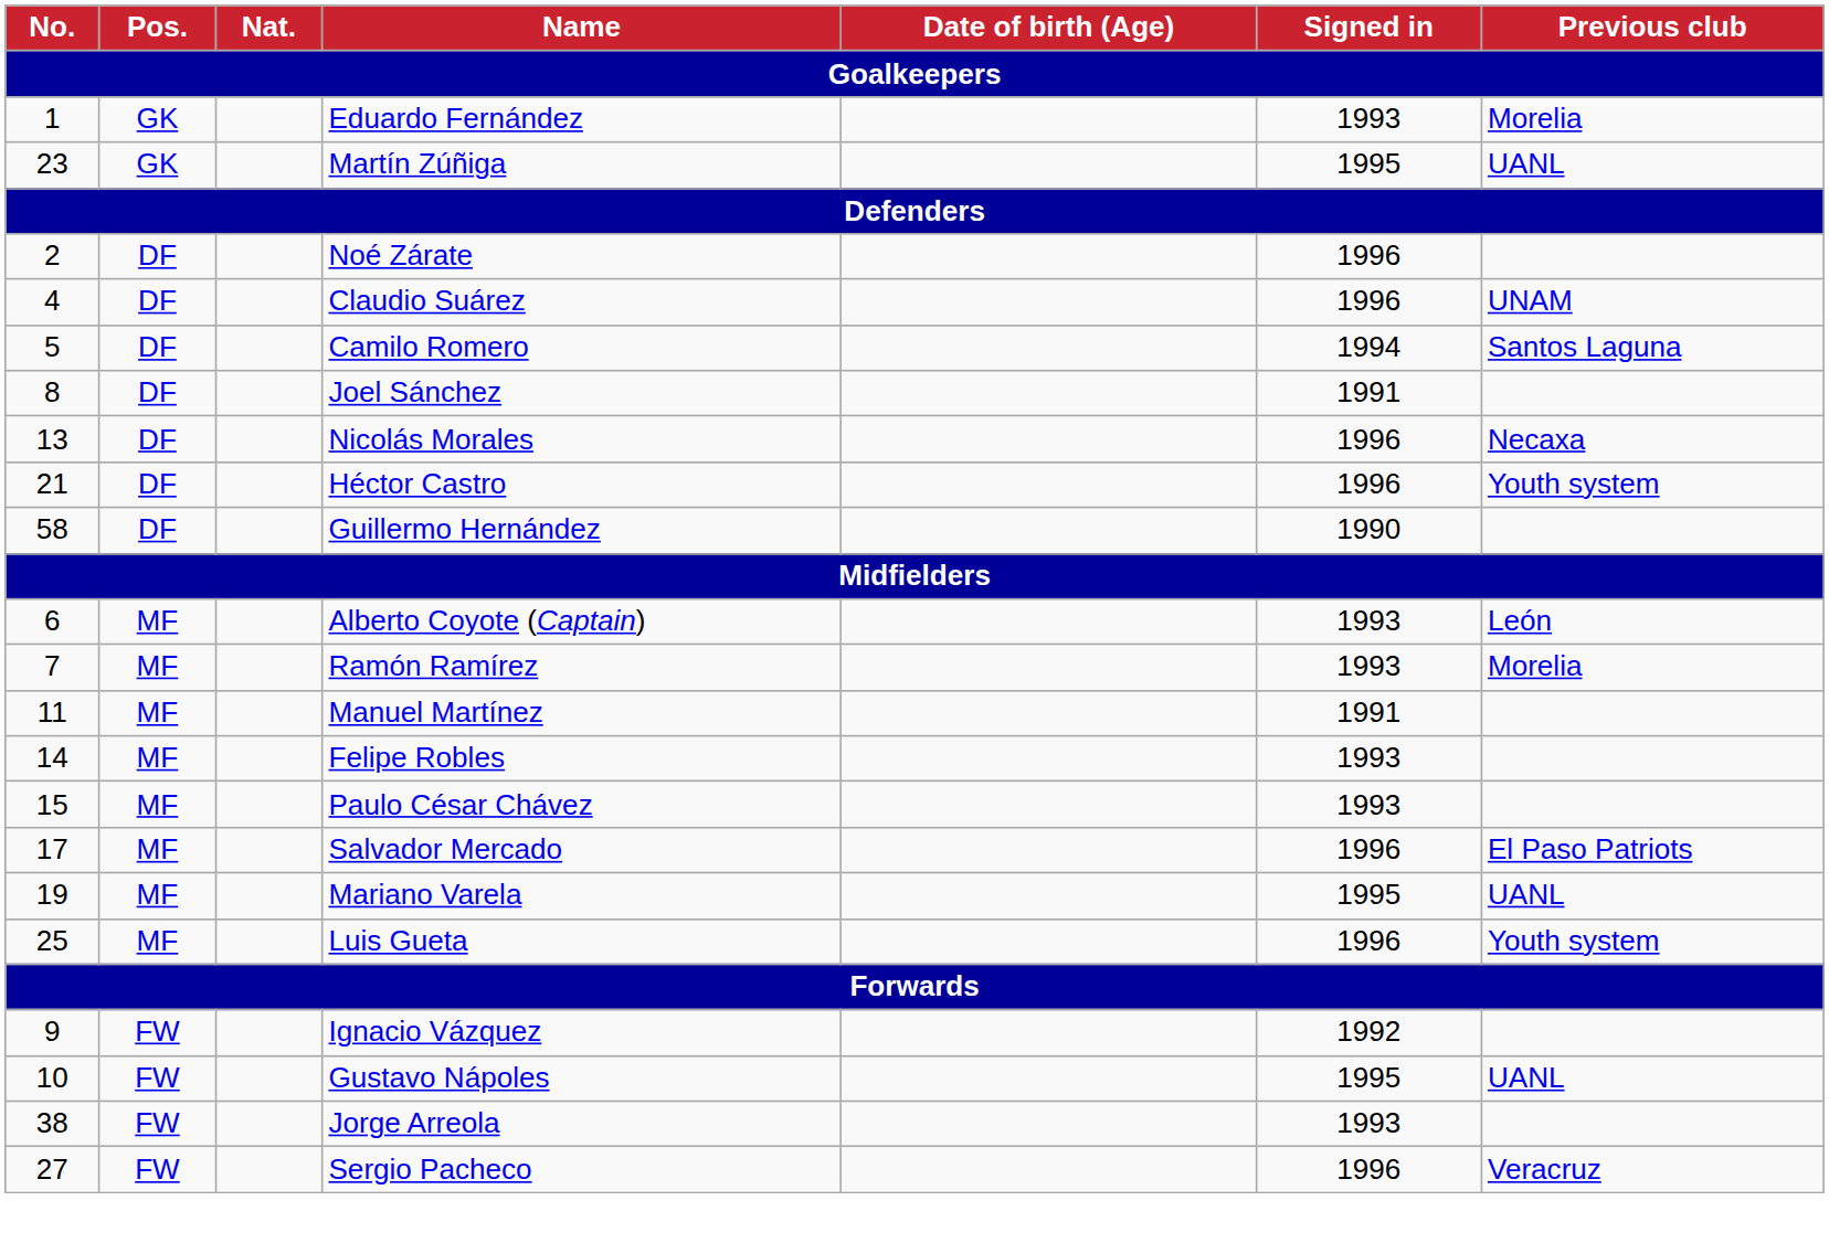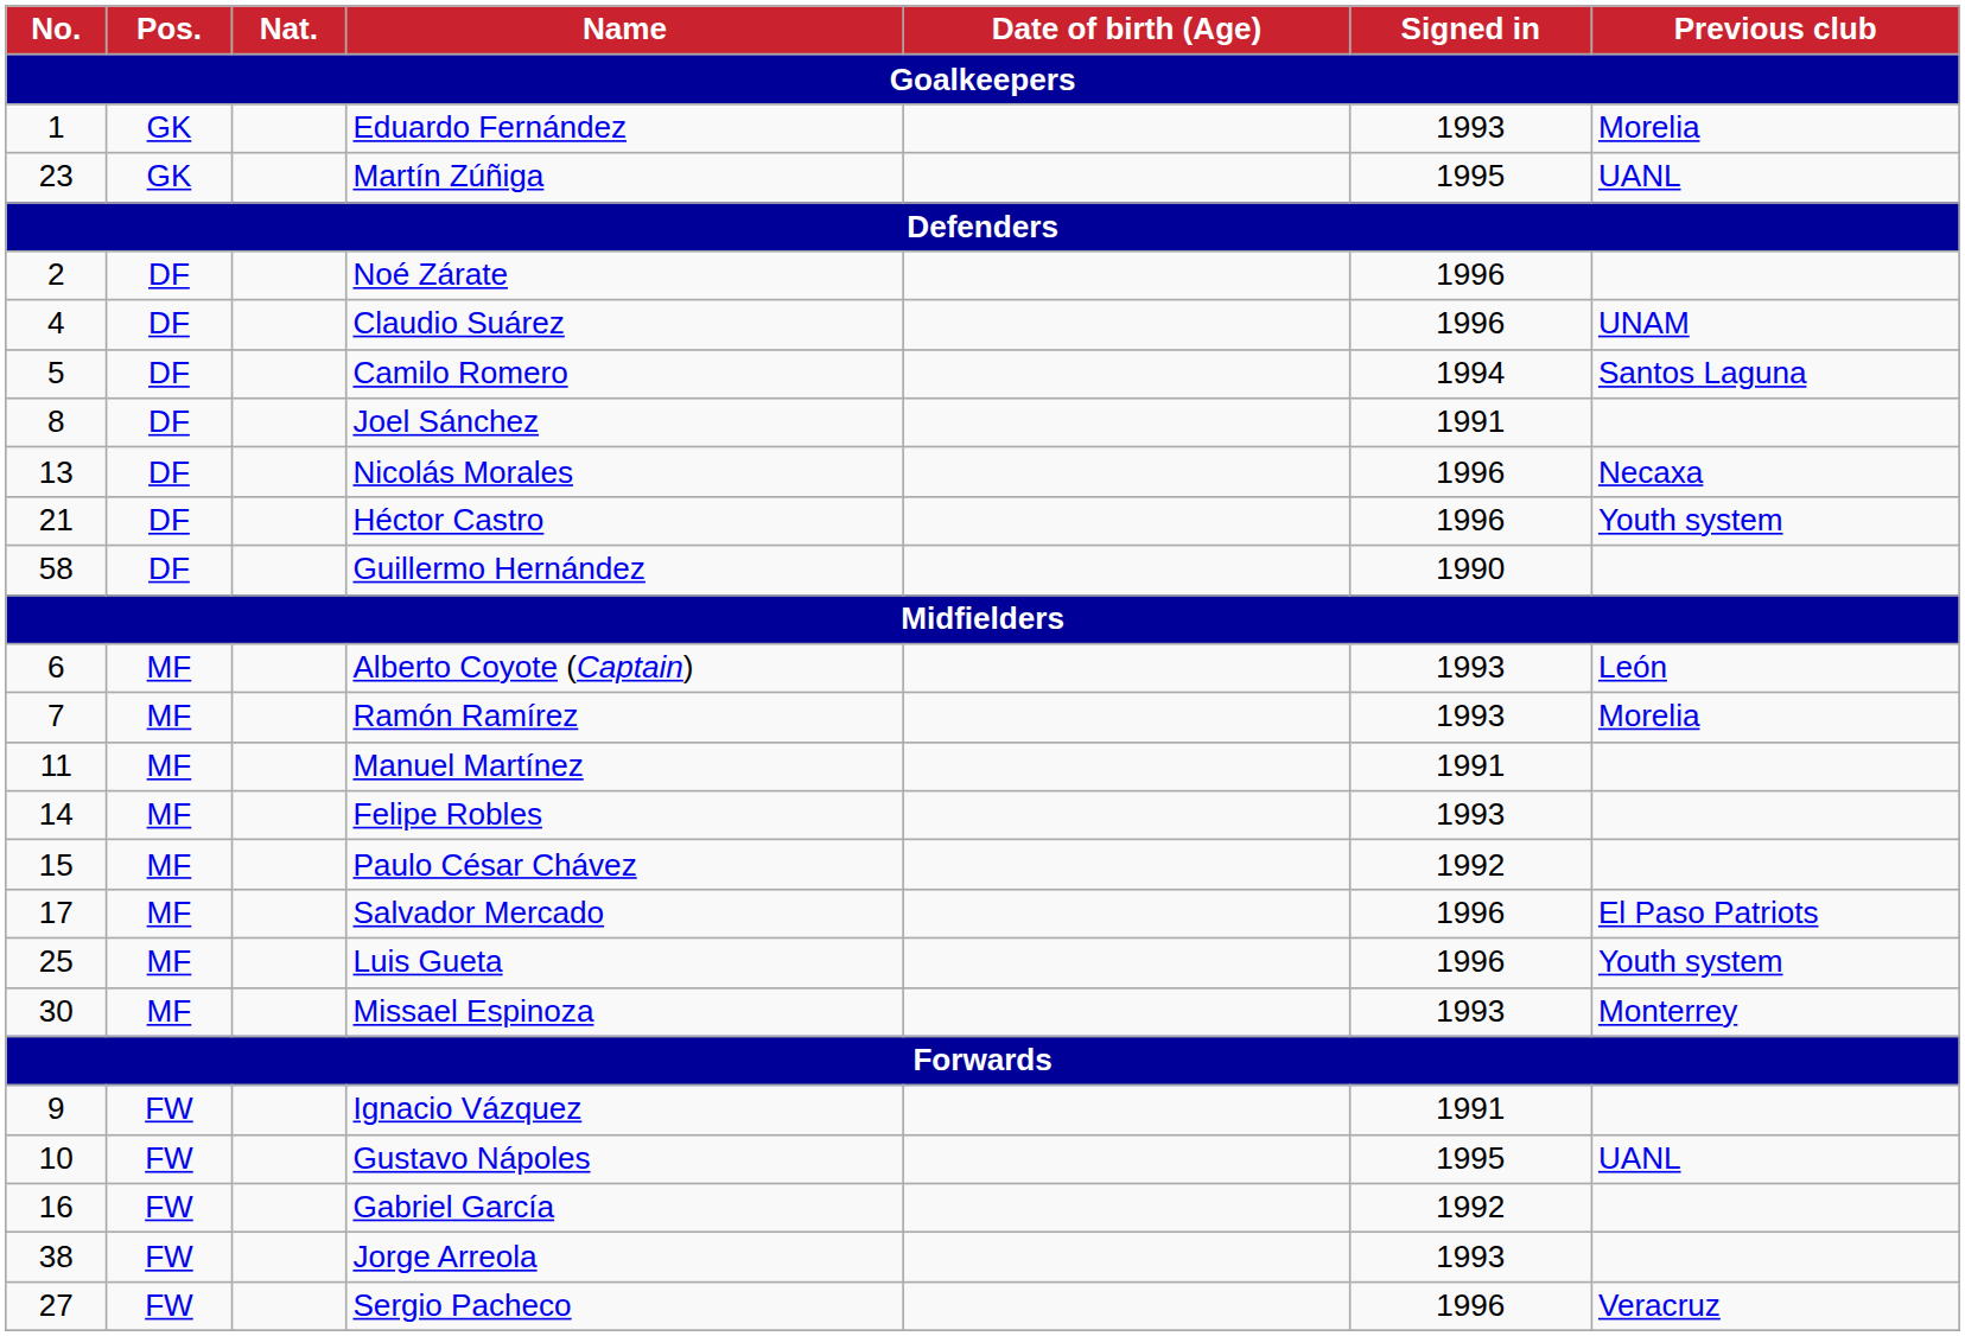 <table class="wikitable" style="text-align:center; font-size:100%;width:80%;">
 <tr>
 <th style="background:#CA222F; color:white; text-align:center;">No.</th>
 <th style="background:#CA222F; color:white; text-align:center;">Pos.</th>
 <th style="background:#CA222F; color:white; text-align:center;">Nat.</th>
 <th style="background:#CA222F; color:white; text-align:center;">Name</th>
 <th style="background:#CA222F; color:white; text-align:center;">Date of birth (Age)</th>
 <th style="background:#CA222F; color:white; text-align:center;">Signed in</th>
 <th style="background:#CA222F; color:white; text-align:center;">Previous club</th>
 </tr>
 <tr>
 <th colspan="7" style="background:#000099; color:white; text-align:center">Goalkeepers</th>
 </tr>
 <tr>
 <td>1</td>
 <td><a href='#'>GK</a></td>
 <td></td>
 <td align=left><a href='#'>Eduardo Fernández</a></td>
 <td></td>
 <td>1993</td>
 <td align=left> <a href='#'>Morelia</a></td>
 </tr>
 <tr>
 <td>23</td>
 <td><a href='#'>GK</a></td>
 <td></td>
 <td align=left><a href='#'>Martín Zúñiga</a></td>
 <td></td>
 <td>1995</td>
 <td align=left> <a href='#'>UANL</a></td>
 </tr>
 <tr>
 <th colspan="7" style="background:#000099; color:white; text-align:center">Defenders</th>
 </tr>
 <tr>
 <td>2</td>
 <td><a href='#'>DF</a></td>
 <td></td>
 <td align=left><a href='#'>Noé Zárate</a></td>
 <td></td>
 <td>1996</td>
 <td align=left></td>
 </tr>
 <tr>
 <td>4</td>
 <td><a href='#'>DF</a></td>
 <td></td>
 <td align=left><a href='#'>Claudio Suárez</a></td>
 <td></td>
 <td>1996</td>
 <td align=left> <a href='#'>UNAM</a></td>
 </tr>
 <tr>
 <td>5</td>
 <td><a href='#'>DF</a></td>
 <td></td>
 <td align=left><a href='#'>Camilo Romero</a></td>
 <td></td>
 <td>1994</td>
 <td align=left> <a href='#'>Santos Laguna</a></td>
 </tr>
 <tr>
 <td>8</td>
 <td><a href='#'>DF</a></td>
 <td></td>
 <td align=left><a href='#'>Joel Sánchez</a></td>
 <td></td>
 <td>1991</td>
 <td></td>
 </tr>
 <tr>
 <td>13</td>
 <td><a href='#'>DF</a></td>
 <td></td>
 <td align=left><a href='#'>Nicolás Morales</a></td>
 <td></td>
 <td>1996</td>
 <td align=left> <a href='#'>Necaxa</a></td>
 </tr>
 <tr>
 <td>21</td>
 <td><a href='#'>DF</a></td>
 <td></td>
 <td align=left><a href='#'>Héctor Castro</a></td>
 <td></td>
 <td>1996</td>
 <td align=left> <a href='#'>Youth system</a></td>
 </tr>
 <tr>
 <td>58</td>
 <td><a href='#'>DF</a></td>
 <td></td>
 <td align=left><a href='#'>Guillermo Hernández</a></td>
 <td></td>
 <td>1990</td>
 <td></td>
 </tr>
 <tr>
 <th colspan="7" style="background:#000099; color:white; text-align:center">Midfielders</th>
 </tr>
 <tr>
 <td>6</td>
 <td><a href='#'>MF</a></td>
 <td></td>
 <td align=left><a href='#'>Alberto Coyote</a> (<em><a href='#'>Captain</a></em>)</td>
 <td></td>
 <td>1993</td>
 <td align=left> <a href='#'>León</a></td>
 </tr>
 <tr>
 <td>7</td>
 <td><a href='#'>MF</a></td>
 <td></td>
 <td align=left><a href='#'>Ramón Ramírez</a></td>
 <td></td>
 <td>1993</td>
 <td align=left> <a href='#'>Morelia</a></td>
 </tr>
 <tr>
 <td>11</td>
 <td><a href='#'>MF</a></td>
 <td></td>
 <td align=left><a href='#'>Manuel Martínez</a></td>
 <td></td>
 <td>1991</td>
 <td></td>
 </tr>
 <tr>
 <td>14</td>
 <td><a href='#'>MF</a></td>
 <td></td>
 <td align=left><a href='#'>Felipe Robles</a></td>
 <td></td>
 <td>1993</td>
 <td></td>
 </tr>
 <tr>
 <td>15</td>
 <td><a href='#'>MF</a></td>
 <td></td>
 <td align=left><a href='#'>Paulo César Chávez</a></td>
 <td></td>
-<td>1993</td>
+<td>1992</td>
 <td></td>
 </tr>
 <tr>
 <td>17</td>
 <td><a href='#'>MF</a></td>
 <td></td>
 <td align=left><a href='#'>Salvador Mercado</a></td>
 <td></td>
 <td>1996</td>
 <td align=left> <a href='#'>El Paso Patriots</a></td>
 </tr>
 <tr>
-<td>19</td>
-<td><a href='#'>MF</a></td>
-<td></td>
-<td align=left><a href='#'>Mariano Varela</a></td>
-<td></td>
-<td>1995</td>
-<td align=left> <a href='#'>UANL</a></td>
-</tr>
-<tr>
 <td>25</td>
 <td><a href='#'>MF</a></td>
 <td></td>
 <td align=left><a href='#'>Luis Gueta</a></td>
 <td></td>
 <td>1996</td>
 <td align=left> <a href='#'>Youth system</a></td>
+</tr>
+<tr>
+<td>30</td>
+<td><a href='#'>MF</a></td>
+<td></td>
+<td align=left><a href='#'>Missael Espinoza</a></td>
+<td></td>
+<td>1993</td>
+<td align=left> <a href='#'>Monterrey</a></td>
 </tr>
 <tr>
 <th colspan="7" style="background:#000099; color:white; text-align:center">Forwards</th>
 </tr>
 <tr>
 <td>9</td>
 <td><a href='#'>FW</a></td>
 <td></td>
 <td align=left><a href='#'>Ignacio Vázquez</a></td>
 <td></td>
-<td>1992</td>
+<td>1991</td>
 <td align=left></td>
 </tr>
 <tr>
 <td>10</td>
 <td><a href='#'>FW</a></td>
 <td></td>
 <td align=left><a href='#'>Gustavo Nápoles</a></td>
 <td></td>
 <td>1995</td>
 <td align=left> <a href='#'>UANL</a></td>
+</tr>
+<tr>
+<td>16</td>
+<td><a href='#'>FW</a></td>
+<td></td>
+<td align=left><a href='#'>Gabriel García</a></td>
+<td></td>
+<td>1992</td>
+<td></td>
 </tr>
 <tr>
 <td>38</td>
 <td><a href='#'>FW</a></td>
 <td></td>
 <td align=left><a href='#'>Jorge Arreola</a></td>
 <td></td>
 <td>1993</td>
 <td></td>
 </tr>
 <tr>
 <td>27</td>
 <td><a href='#'>FW</a></td>
 <td></td>
 <td align=left><a href='#'>Sergio Pacheco</a></td>
 <td></td>
 <td>1996</td>
 <td align=left> <a href='#'>Veracruz</a></td>
 </tr>
 <tr>
 </tr>
 </table>
